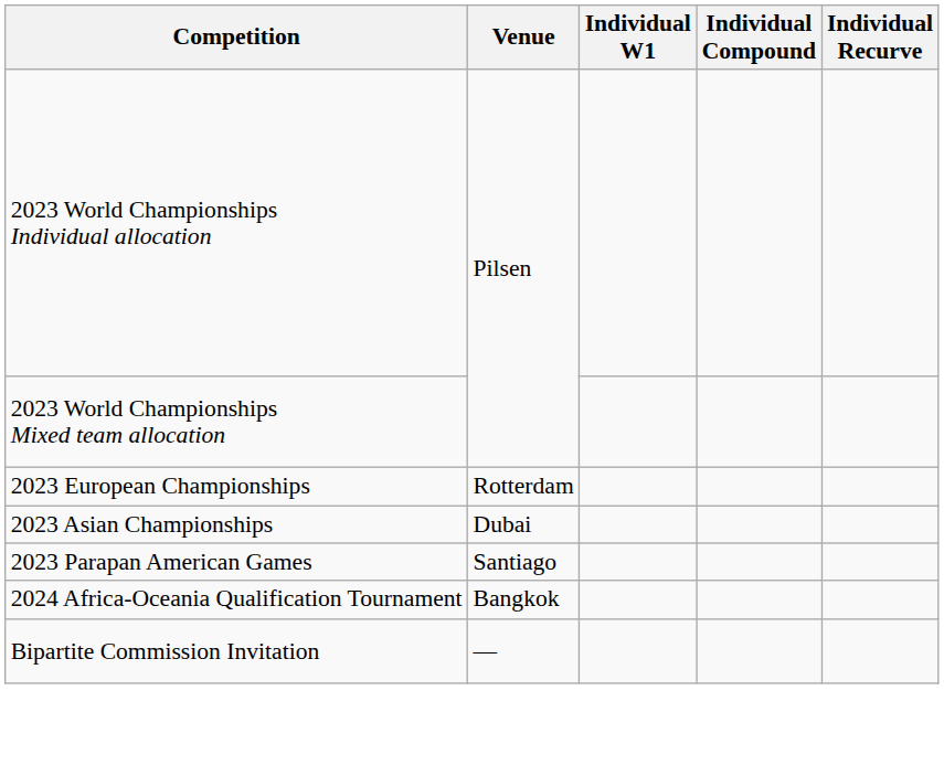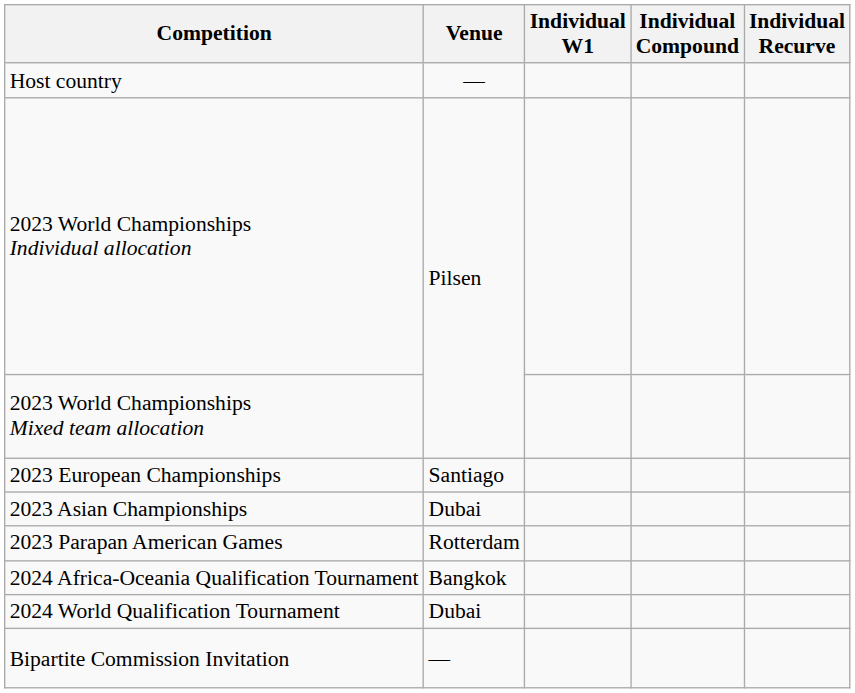 <table class=wikitable>
 <tr>
 <th>Competition</th>
 <th>Venue</th>
 <th>Individual<br>W1</th>
 <th>Individual<br>Compound</th>
 <th>Individual<br>Recurve</th>
+</tr>
+<tr>
+<td>Host country</td>
+<td align=center>—</td>
+<td></td>
+<td></td>
+<td></td>
 </tr>
 <tr>
 <td>2023 World Championships<br><em>Individual allocation</em></td>
 <td rowspan=2> Pilsen</td>
 <td align=left><br></td>
 <td align=left><br><br><br><br><br><br><br><br><br><br><br></td>
 <td align=left><br><br><br><br><br><br><br></td>
 </tr>
 <tr>
 <td>2023 World Championships<br><em>Mixed team allocation</em></td>
 <td align=left><br><br><br></td>
 <td align=left><br><br><br></td>
 <td align=left><br><br><br></td>
 </tr>
 <tr>
 <td>2023 European Championships</td>
-<td> Rotterdam</td>
+<td> Santiago</td>
 <td align=left></td>
 <td align=left><br></td>
 <td align=left><br></td>
 </tr>
 <tr>
 <td>2023 Asian Championships</td>
 <td> Dubai</td>
 <td></td>
 <td align=left><br></td>
 <td align=left><br></td>
 </tr>
 <tr>
 <td>2023 Parapan American Games</td>
-<td> Santiago</td>
+<td> Rotterdam</td>
 <td align=left></td>
 <td align=left><br></td>
 <td align=left><br></td>
 </tr>
 <tr>
 <td>2024 Africa-Oceania Qualification Tournament</td>
 <td> Bangkok</td>
 <td></td>
 <td></td>
 <td></td>
 </tr>
 <tr>
+<td>2024 World Qualification Tournament</td>
+<td> Dubai</td>
+<td><br></td>
+<td><br></td>
+<td><br></td>
+</tr>
+<tr>
 <td>Bipartite Commission Invitation</td>
 <td>—</td>
 <td></td>
 <td><br><br></td>
 <td><br></td>
 </tr>
 </table>
